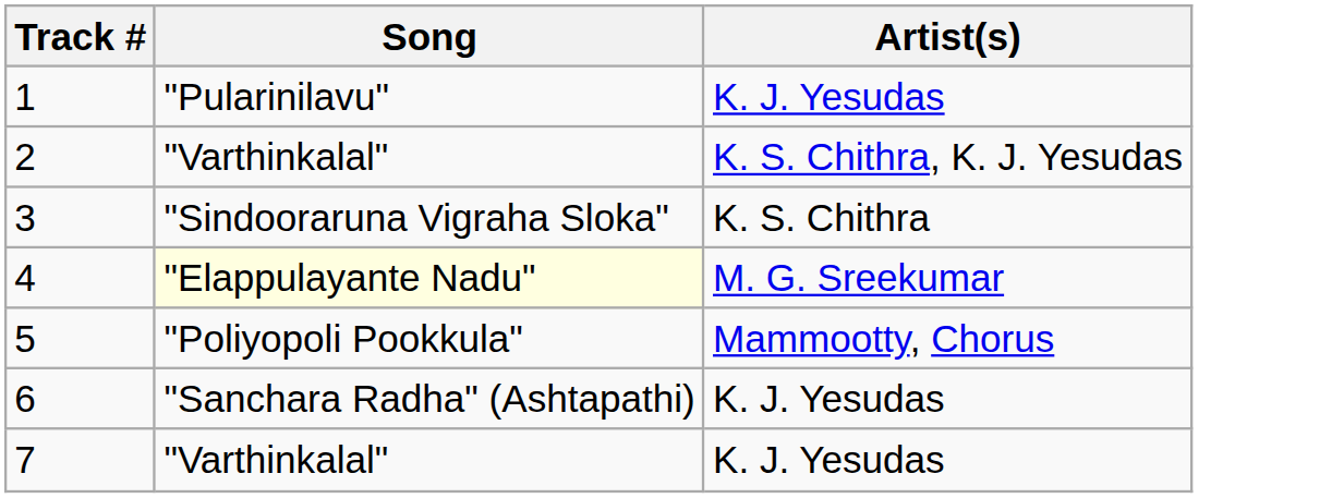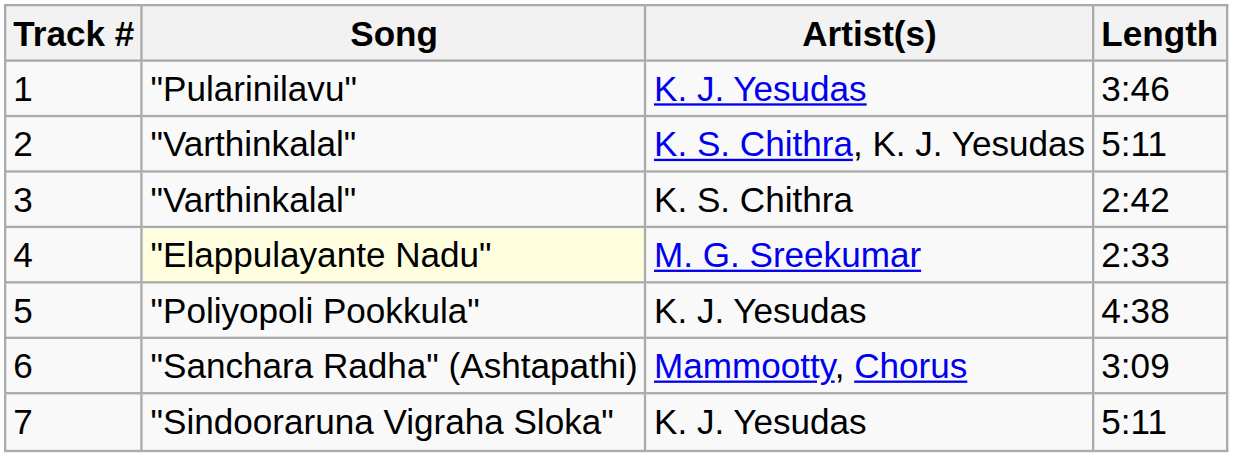 <table class="wikitable" style="font-size:95%;">
 <tr>
 <th>Track #</th>
 <th>Song</th>
 <th>Artist(s)</th>
+<th>Length</th>
 </tr>
 <tr>
 <td>1</td>
 <td>"Pularinilavu"</td>
 <td><a href='#'>K. J. Yesudas</a></td>
+<td>3:46</td>
 </tr>
 <tr>
 <td>2</td>
 <td>"Varthinkalal"</td>
 <td><a href='#'>K. S. Chithra</a>, K. J. Yesudas</td>
+<td>5:11</td>
 </tr>
 <tr>
 <td>3</td>
-<td>"Sindooraruna Vigraha Sloka"</td>
+<td>"Varthinkalal"</td>
 <td>K. S. Chithra</td>
+<td>2:42</td>
 </tr>
 <tr>
 <td>4</td>
 <td style="background: lightyellow;">"Elappulayante Nadu"</td>
 <td><a href='#'>M. G. Sreekumar</a></td>
+<td>2:33</td>
 </tr>
 <tr>
 <td>5</td>
 <td>"Poliyopoli Pookkula"</td>
-<td><a href='#'>Mammootty</a>, <a href='#'>Chorus</a></td>
+<td>K. J. Yesudas</td>
+<td>4:38</td>
 </tr>
 <tr>
 <td>6</td>
 <td>"Sanchara Radha" (Ashtapathi)</td>
-<td>K. J. Yesudas</td>
+<td><a href='#'>Mammootty</a>, <a href='#'>Chorus</a></td>
+<td>3:09</td>
 </tr>
 <tr>
 <td>7</td>
-<td>"Varthinkalal"</td>
+<td>"Sindooraruna Vigraha Sloka"</td>
 <td>K. J. Yesudas</td>
+<td>5:11</td>
 </tr>
 </table>
